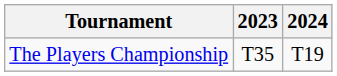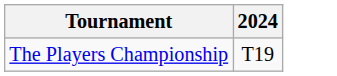 <table class="wikitable" style="font-size:95%;text-align:center;">
 <tr>
 <th>Tournament</th>
-<th>2023</th>
 <th>2024</th>
 </tr>
 <tr>
 <td align=left><a href='#'>The Players Championship</a></td>
-<td>T35</td>
 <td>T19</td>
 </tr>
 </table>
